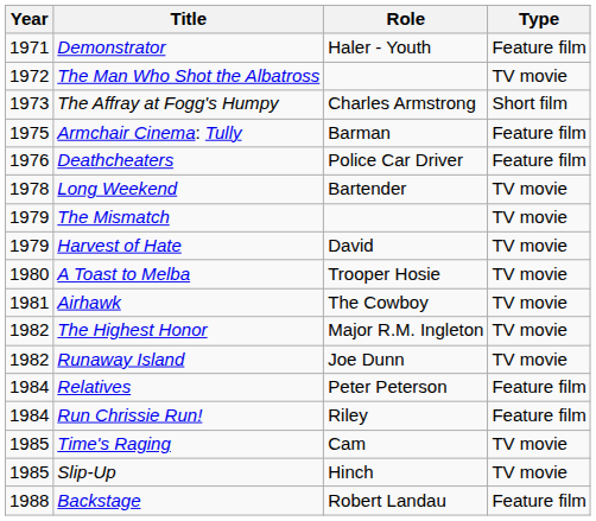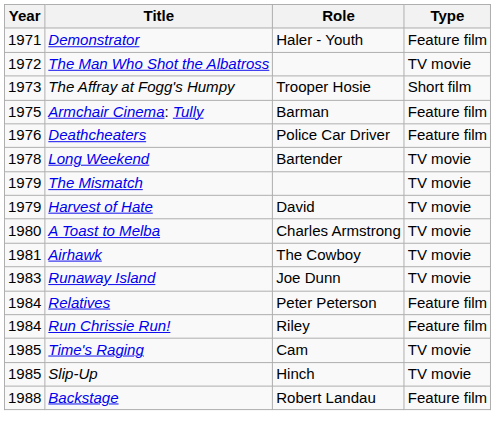 <table class="wikitable">
 <tr>
 <th>Year</th>
 <th>Title</th>
 <th>Role</th>
 <th>Type</th>
 </tr>
 <tr>
 <td>1971</td>
 <td><em><a href='#'>Demonstrator</a></em></td>
 <td>Haler - Youth</td>
 <td>Feature film</td>
 </tr>
 <tr>
 <td>1972</td>
 <td><em><a href='#'>The Man Who Shot the Albatross</a></em></td>
 <td></td>
 <td>TV movie</td>
 </tr>
 <tr>
 <td>1973</td>
 <td><em>The Affray at Fogg's Humpy</em></td>
-<td>Charles Armstrong</td>
+<td>Trooper Hosie</td>
 <td>Short film</td>
 </tr>
 <tr>
 <td>1975</td>
 <td><em><a href='#'>Armchair Cinema</a></em>: <em><a href='#'>Tully</a></em></td>
 <td>Barman</td>
 <td>Feature film</td>
 </tr>
 <tr>
 <td>1976</td>
 <td><em><a href='#'>Deathcheaters</a></em></td>
 <td>Police Car Driver</td>
 <td>Feature film</td>
 </tr>
 <tr>
 <td>1978</td>
 <td><em><a href='#'>Long Weekend</a></em></td>
 <td>Bartender</td>
 <td>TV movie</td>
 </tr>
 <tr>
 <td>1979</td>
 <td><em><a href='#'>The Mismatch</a></em></td>
 <td></td>
 <td>TV movie</td>
 </tr>
 <tr>
 <td>1979</td>
 <td><em><a href='#'>Harvest of Hate</a></em></td>
 <td>David</td>
 <td>TV movie</td>
 </tr>
 <tr>
 <td>1980</td>
 <td><em><a href='#'>A Toast to Melba</a></em></td>
-<td>Trooper Hosie</td>
+<td>Charles Armstrong</td>
 <td>TV movie</td>
 </tr>
 <tr>
 <td>1981</td>
 <td><em><a href='#'>Airhawk</a></em></td>
 <td>The Cowboy</td>
 <td>TV movie</td>
 </tr>
 <tr>
-<td>1982</td>
-<td><em><a href='#'>The Highest Honor</a></em></td>
-<td>Major R.M. Ingleton</td>
-<td>TV movie</td>
-</tr>
-<tr>
-<td>1982</td>
+<td>1983</td>
 <td><em><a href='#'>Runaway Island</a></em></td>
 <td>Joe Dunn</td>
 <td>TV movie</td>
 </tr>
 <tr>
 <td>1984</td>
 <td><em><a href='#'>Relatives</a></em></td>
 <td>Peter Peterson</td>
 <td>Feature film</td>
 </tr>
 <tr>
 <td>1984</td>
 <td><em><a href='#'>Run Chrissie Run!</a></em></td>
 <td>Riley</td>
 <td>Feature film</td>
 </tr>
 <tr>
 <td>1985</td>
 <td><em><a href='#'>Time's Raging</a></em></td>
 <td>Cam</td>
 <td>TV movie</td>
 </tr>
 <tr>
 <td>1985</td>
 <td><em>Slip-Up</em></td>
 <td>Hinch</td>
 <td>TV movie</td>
 </tr>
 <tr>
 <td>1988</td>
 <td><em><a href='#'>Backstage</a></em></td>
 <td>Robert Landau</td>
 <td>Feature film</td>
 </tr>
 </table>
